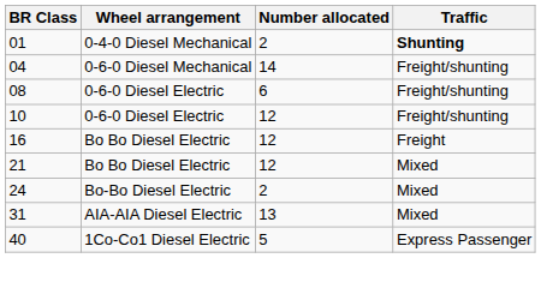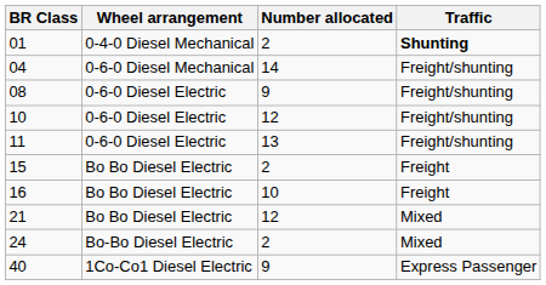 <table class="wikitable sortable">
 <tr>
 <th>BR Class</th>
 <th>Wheel arrangement</th>
 <th>Number allocated</th>
 <th>Traffic</th>
 </tr>
 <tr>
 <td>01</td>
 <td>0-4-0 Diesel Mechanical</td>
 <td>2</td>
 <td><strong>Shunting</strong></td>
 </tr>
 <tr>
 <td>04</td>
 <td>0-6-0 Diesel Mechanical</td>
 <td>14</td>
 <td>Freight/shunting</td>
 </tr>
 <tr>
 <td>08</td>
 <td>0-6-0 Diesel Electric</td>
-<td>6</td>
+<td>9</td>
 <td>Freight/shunting</td>
 </tr>
 <tr>
 <td>10</td>
 <td>0-6-0 Diesel Electric</td>
 <td>12</td>
 <td>Freight/shunting</td>
 </tr>
 <tr>
+<td>11</td>
+<td>0-6-0 Diesel Electric</td>
+<td>13</td>
+<td>Freight/shunting</td>
+</tr>
+<tr>
+<td>15</td>
+<td>Bo Bo Diesel Electric</td>
+<td>2</td>
+<td>Freight</td>
+</tr>
+<tr>
 <td>16</td>
 <td>Bo Bo Diesel Electric</td>
-<td>12</td>
+<td>10</td>
 <td>Freight</td>
 </tr>
 <tr>
 <td>21</td>
 <td>Bo Bo Diesel Electric</td>
 <td>12</td>
 <td>Mixed</td>
 </tr>
 <tr>
 <td>24</td>
 <td>Bo-Bo Diesel Electric</td>
 <td>2</td>
 <td>Mixed</td>
 </tr>
 <tr>
-<td>31</td>
-<td>AIA-AIA Diesel Electric</td>
-<td>13</td>
-<td>Mixed</td>
-</tr>
-<tr>
 <td>40</td>
 <td>1Co-Co1 Diesel Electric</td>
-<td>5</td>
+<td>9</td>
 <td>Express Passenger</td>
 </tr>
 </table>
